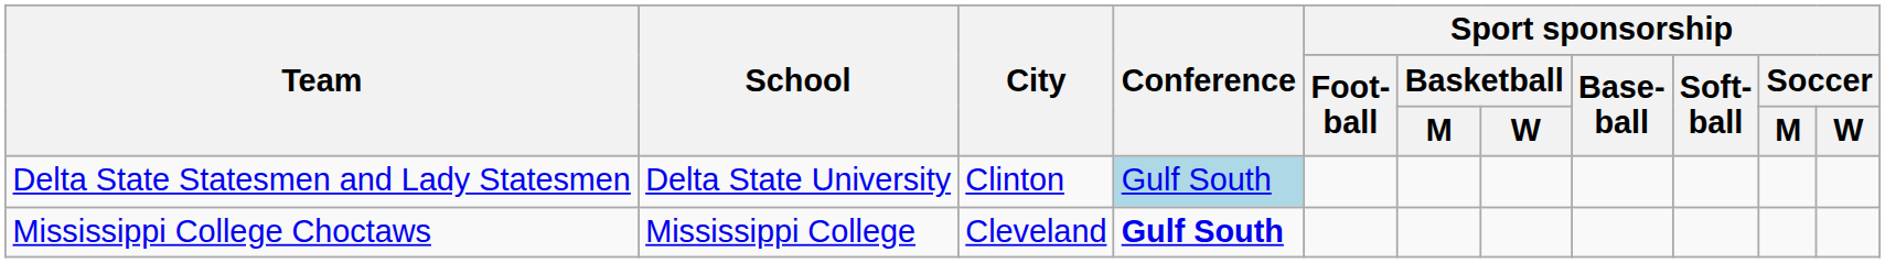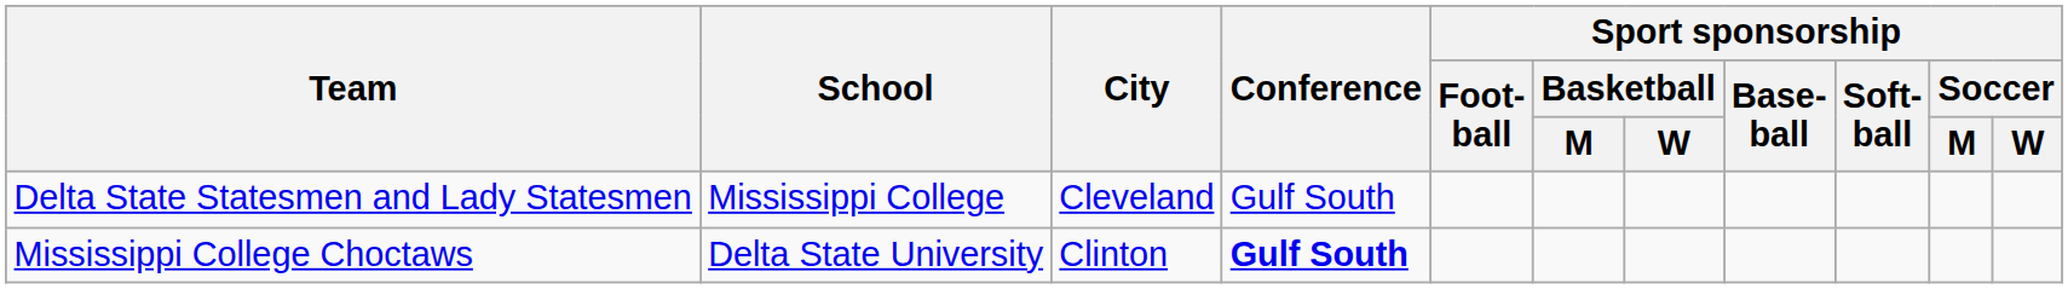 <table class="sortable wikitable">
 <tr>
 <th rowspan=3>Team</th>
 <th rowspan=3>School</th>
 <th rowspan=3>City</th>
 <th rowspan=3>Conference</th>
 <th colspan=7>Sport sponsorship</th>
 </tr>
 <tr>
 <th rowspan=2>Foot-<br>ball</th>
 <th colspan=2>Basketball</th>
 <th rowspan=2>Base-<br>ball</th>
 <th rowspan=2>Soft-<br>ball</th>
 <th colspan=2>Soccer</th>
 </tr>
 <tr>
 <th>M</th>
 <th>W</th>
 <th>M</th>
 <th>W</th>
 </tr>
 <tr>
 <td><a href='#'>Delta State Statesmen and Lady Statesmen</a></td>
-<td><a href='#'>Delta State University</a></td>
-<td><a href='#'>Clinton</a></td>
-<td style="background: lightblue;"><a href='#'>Gulf South</a></td>
+<td><a href='#'>Mississippi College</a></td>
+<td><a href='#'>Cleveland</a></td>
+<td><a href='#'>Gulf South</a></td>
 <td></td>
 <td></td>
 <td></td>
 <td></td>
 <td></td>
 <td></td>
 <td></td>
 </tr>
 <tr>
 <td><a href='#'>Mississippi College Choctaws</a></td>
-<td><a href='#'>Mississippi College</a></td>
-<td><a href='#'>Cleveland</a></td>
+<td><a href='#'>Delta State University</a></td>
+<td><a href='#'>Clinton</a></td>
 <td><strong><a href='#'>Gulf South</a></strong></td>
 <td></td>
 <td></td>
 <td></td>
 <td></td>
 <td></td>
 <td></td>
 <td></td>
 </tr>
 </table>
